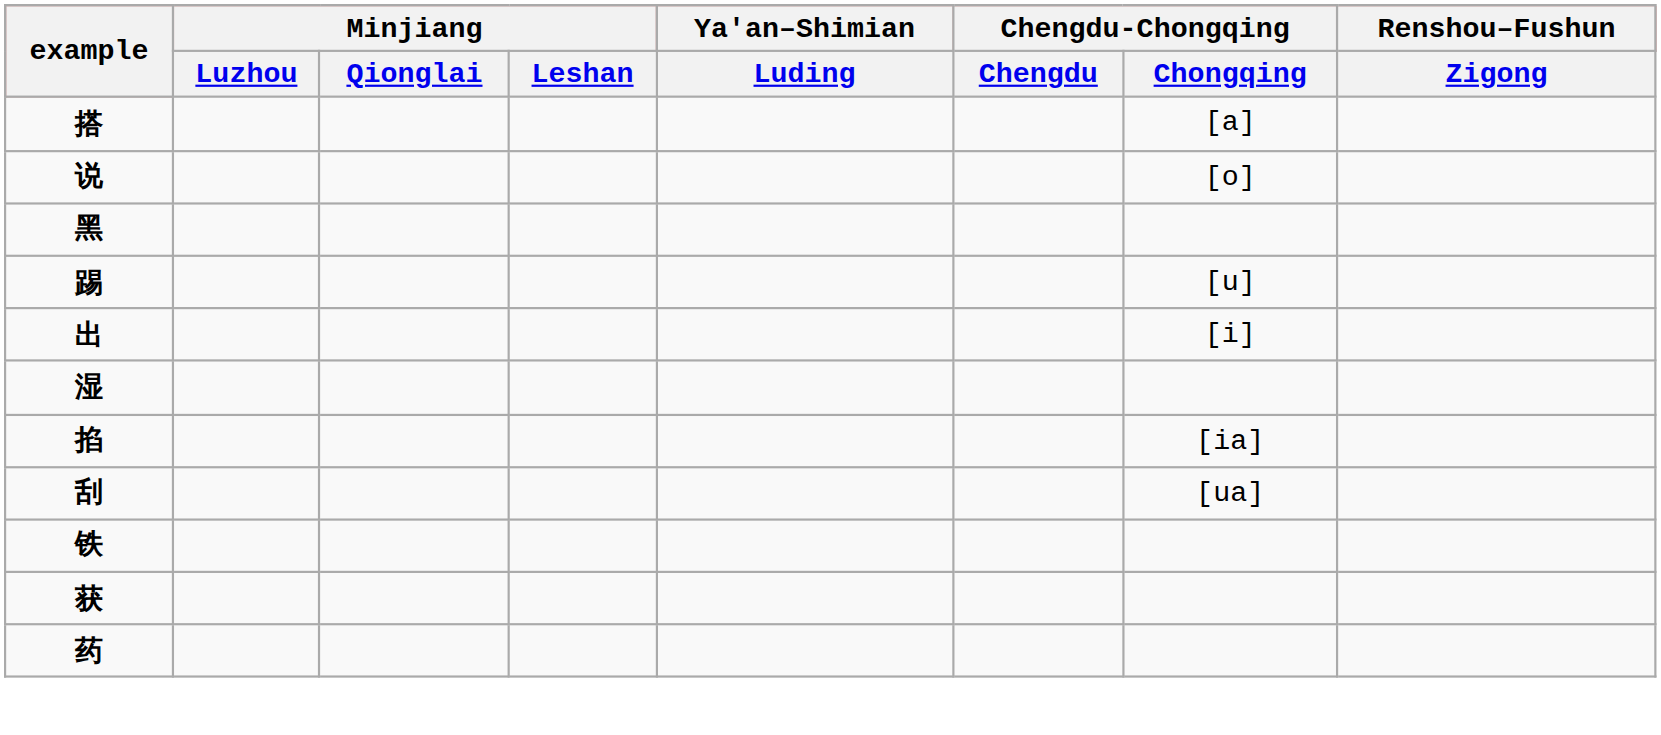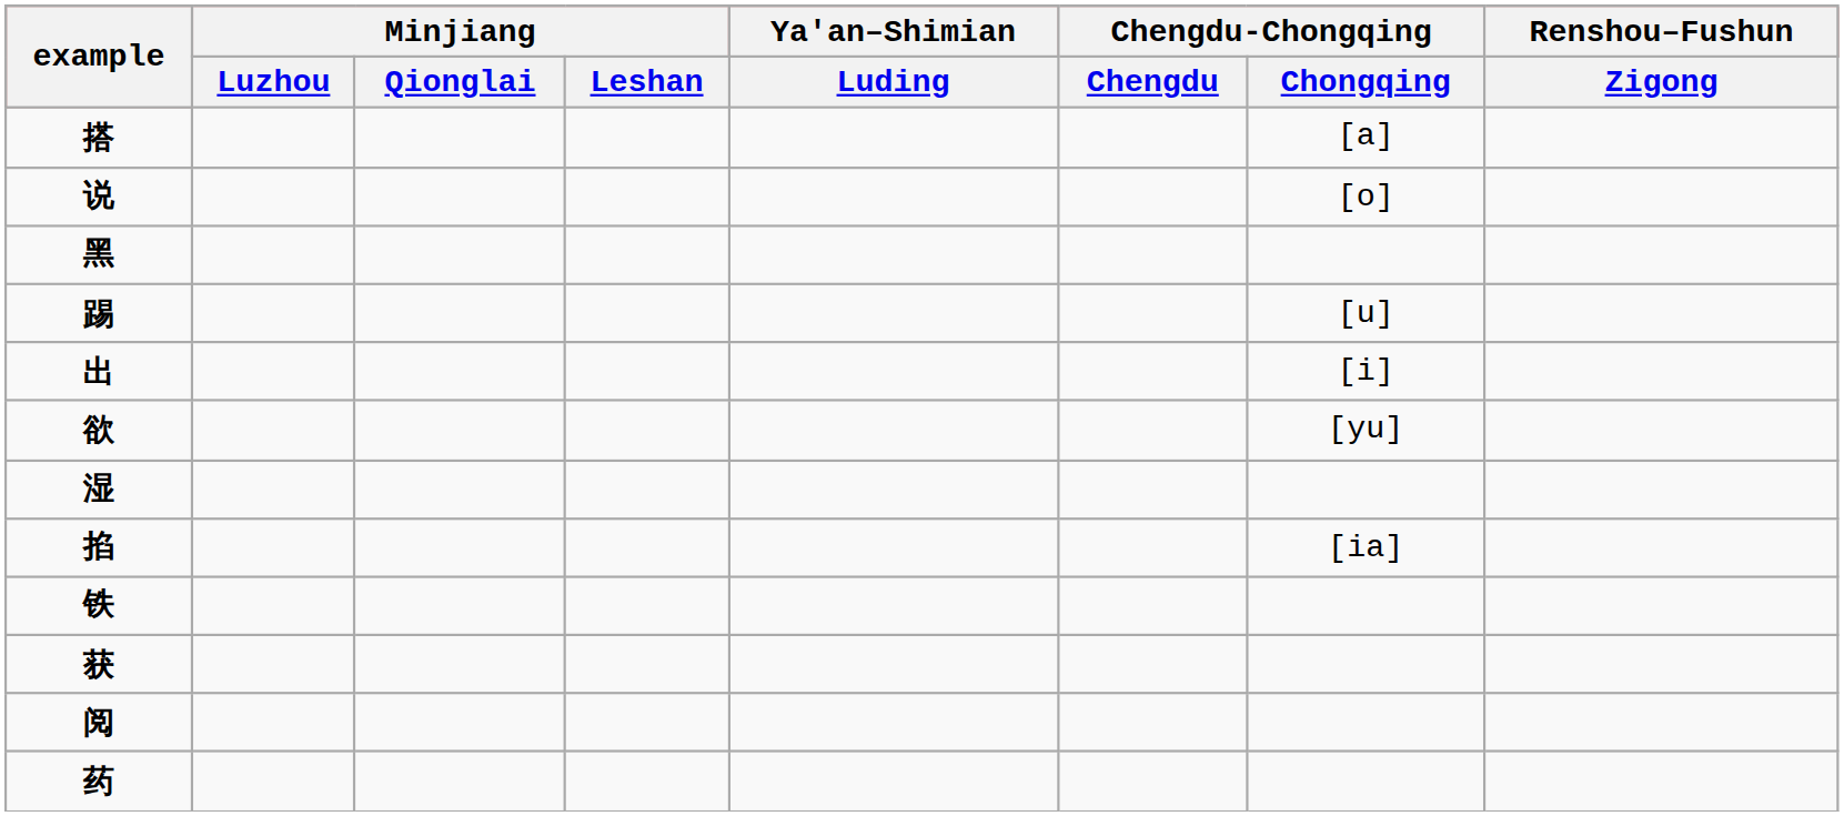 <table class="wikitable" style="text-align:center" align="center" width="60%">
 <tr style="background:maroon; color:black">
 <th rowspan=2 align="center"><strong>example</strong></th>
 <th colspan=3 align="center"><strong>Minjiang</strong></th>
 <th align="center"><strong>Ya'an–Shimian</strong></th>
 <th colspan="2" align="center"><strong>Chengdu-Chongqing</strong></th>
 <th align="center"><strong>Renshou–Fushun</strong></th>
 </tr>
 <tr>
 <th><a href='#'>Luzhou</a></th>
 <th><a href='#'>Qionglai</a></th>
 <th><a href='#'>Leshan</a></th>
 <th><a href='#'>Luding</a></th>
 <th><a href='#'>Chengdu</a></th>
 <th><a href='#'>Chongqing</a></th>
 <th><a href='#'>Zigong</a></th>
 </tr>
 <tr>
 <td><strong>搭</strong></td>
 <td></td>
 <td></td>
 <td></td>
 <td></td>
 <td></td>
 <td>[a]</td>
 <td></td>
 </tr>
 <tr>
 <td><strong>说</strong></td>
 <td></td>
 <td></td>
 <td></td>
 <td></td>
 <td></td>
 <td>[o]</td>
 <td></td>
 </tr>
 <tr>
 <td><strong>黑</strong></td>
 <td></td>
 <td></td>
 <td></td>
 <td></td>
 <td></td>
 <td></td>
 <td></td>
 </tr>
 <tr>
 <td><strong>踢</strong></td>
 <td></td>
 <td></td>
 <td></td>
 <td></td>
 <td></td>
 <td>[u]</td>
 <td></td>
 </tr>
 <tr>
 <td><strong>出</strong></td>
 <td></td>
 <td></td>
 <td></td>
 <td></td>
 <td></td>
 <td>[i]</td>
 <td></td>
 </tr>
 <tr>
+<td><strong>欲</strong></td>
+<td></td>
+<td></td>
+<td></td>
+<td></td>
+<td></td>
+<td>[yu]</td>
+<td></td>
+</tr>
+<tr>
 <td><strong>湿</strong></td>
 <td></td>
 <td></td>
 <td></td>
 <td></td>
 <td></td>
 <td></td>
 <td></td>
 </tr>
 <tr>
 <td><strong>掐</strong></td>
 <td></td>
 <td></td>
 <td></td>
 <td></td>
 <td></td>
 <td>[ia]</td>
-<td></td>
-</tr>
-<tr>
-<td><strong>刮</strong></td>
-<td></td>
-<td></td>
-<td></td>
-<td></td>
-<td></td>
-<td>[ua]</td>
 <td></td>
 </tr>
 <tr>
 <td><strong>铁</strong></td>
 <td></td>
 <td></td>
 <td></td>
 <td></td>
 <td></td>
 <td></td>
 <td></td>
 </tr>
 <tr>
 <td><strong>获</strong></td>
 <td></td>
 <td></td>
 <td></td>
 <td></td>
 <td></td>
 <td></td>
 <td></td>
 </tr>
 <tr>
+<td><strong>阅</strong></td>
+<td></td>
+<td></td>
+<td></td>
+<td></td>
+<td></td>
+<td></td>
+<td></td>
+</tr>
+<tr>
 <td><strong>药</strong></td>
 <td></td>
 <td></td>
 <td></td>
 <td></td>
 <td></td>
 <td></td>
 <td></td>
 </tr>
 </table>
